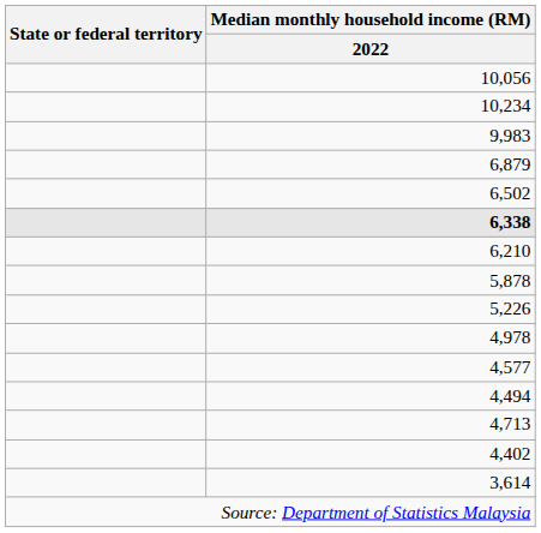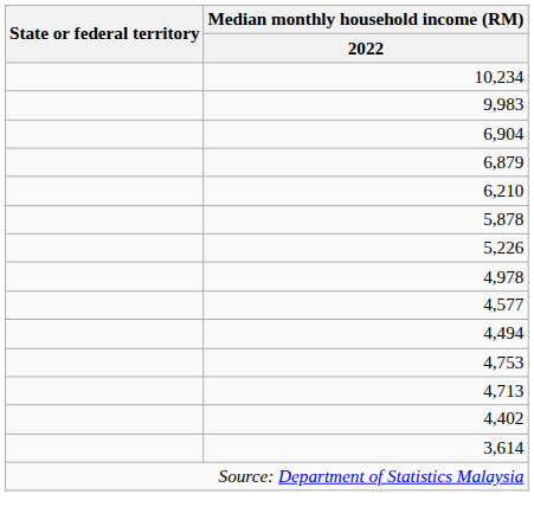 <table class="wikitable sortable" style="text-align: right">
 <tr>
 <th rowspan="2">State or federal territory</th>
 <th>Median monthly household income (RM)</th>
 </tr>
 <tr>
 <th>2022</th>
-</tr>
-<tr>
-<td align="left"></td>
-<td>10,056</td>
 </tr>
 <tr>
 <td align="left"></td>
 <td>10,234</td>
 </tr>
 <tr>
 <td align="left"></td>
 <td>9,983</td>
 </tr>
 <tr>
 <td align="left"></td>
-<td>6,879</td>
+<td>6,904</td>
 </tr>
 <tr>
 <td align="left"></td>
-<td>6,502</td>
-</tr>
-<tr style="background:#e6e6e6">
-<td align="left"><strong></strong></td>
-<td><strong>6,338</strong></td>
+<td>6,879</td>
 </tr>
 <tr>
 <td align="left"></td>
 <td>6,210</td>
 </tr>
 <tr>
 <td align="left"></td>
 <td>5,878</td>
 </tr>
 <tr>
 <td align="left"></td>
 <td>5,226</td>
 </tr>
 <tr>
 <td align="left"></td>
 <td>4,978</td>
 </tr>
 <tr>
 <td align="left"></td>
 <td>4,577</td>
 </tr>
 <tr>
 <td align="left"></td>
 <td>4,494</td>
 </tr>
 <tr>
 <td align="left"></td>
+<td>4,753</td>
+</tr>
+<tr>
+<td align="left"></td>
 <td>4,713</td>
 </tr>
 <tr>
 <td align="left"></td>
 <td>4,402</td>
 </tr>
 <tr>
 <td align="left"></td>
 <td>3,614</td>
 </tr>
 <tr>
 <td colspan="2" style="text-align:right;"><em>Source: <a href='#'>Department of Statistics Malaysia</a></em></td>
 </tr>
 </table>
